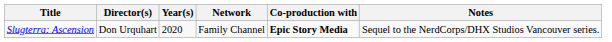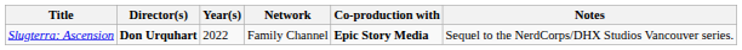 <table class="wikitable sortable">
 <tr>
 <th>Title</th>
 <th>Director(s)</th>
 <th>Year(s)</th>
 <th>Network</th>
 <th>Co-production with</th>
 <th>Notes</th>
 </tr>
 <tr>
 <td><em><a href='#'>Slugterra: Ascension</a></em></td>
-<td>Don Urquhart</td>
-<td>2020</td>
+<td><strong>Don Urquhart</strong></td>
+<td>2022</td>
 <td>Family Channel</td>
 <td><strong>Epic Story Media</strong></td>
 <td>Sequel to the NerdCorps/DHX Studios Vancouver series.</td>
 </tr>
 </table>
